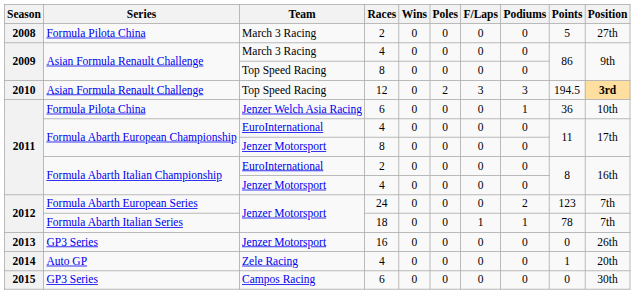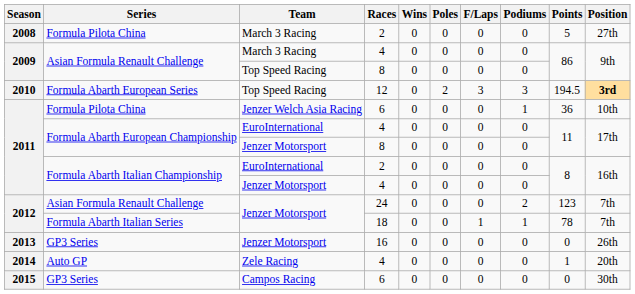 <table class="wikitable" style="font-size: 90%; text-align:center">
 <tr>
 <th>Season</th>
 <th>Series</th>
 <th>Team</th>
 <th>Races</th>
 <th>Wins</th>
 <th>Poles</th>
 <th>F/Laps</th>
 <th>Podiums</th>
 <th>Points</th>
 <th>Position</th>
 </tr>
 <tr>
 <th>2008</th>
 <td align=left><a href='#'>Formula Pilota China</a></td>
 <td align=left>March 3 Racing</td>
 <td>2</td>
 <td>0</td>
 <td>0</td>
 <td>0</td>
 <td>0</td>
 <td>5</td>
 <td>27th</td>
 </tr>
 <tr>
 <th rowspan=2>2009</th>
 <td align=left rowspan=2><a href='#'>Asian Formula Renault Challenge</a></td>
 <td align=left>March 3 Racing</td>
 <td>4</td>
 <td>0</td>
 <td>0</td>
 <td>0</td>
 <td>0</td>
 <td rowspan=2>86</td>
 <td rowspan=2>9th</td>
 </tr>
 <tr>
 <td align=left>Top Speed Racing</td>
 <td>8</td>
 <td>0</td>
 <td>0</td>
 <td>0</td>
 <td>0</td>
 </tr>
 <tr>
 <th>2010</th>
-<td align=left><a href='#'>Asian Formula Renault Challenge</a></td>
+<td align=left><a href='#'>Formula Abarth European Series</a></td>
 <td align=left>Top Speed Racing</td>
 <td>12</td>
 <td>0</td>
 <td>2</td>
 <td>3</td>
 <td>3</td>
 <td>194.5</td>
 <td style="background:#ffdf9f;"><strong>3rd</strong></td>
 </tr>
 <tr>
 <th rowspan=5>2011</th>
 <td align=left><a href='#'>Formula Pilota China</a></td>
 <td align=left><a href='#'>Jenzer Welch Asia Racing</a></td>
 <td>6</td>
 <td>0</td>
 <td>0</td>
 <td>0</td>
 <td>1</td>
 <td>36</td>
 <td>10th</td>
 </tr>
 <tr>
 <td align=left rowspan=2><a href='#'>Formula Abarth European Championship</a></td>
 <td align=left><a href='#'>EuroInternational</a></td>
 <td>4</td>
 <td>0</td>
 <td>0</td>
 <td>0</td>
 <td>0</td>
 <td rowspan=2>11</td>
 <td rowspan=2>17th</td>
 </tr>
 <tr>
 <td align=left><a href='#'>Jenzer Motorsport</a></td>
 <td>8</td>
 <td>0</td>
 <td>0</td>
 <td>0</td>
 <td>0</td>
 </tr>
 <tr>
 <td align=left rowspan=2><a href='#'>Formula Abarth Italian Championship</a></td>
 <td align=left><a href='#'>EuroInternational</a></td>
 <td>2</td>
 <td>0</td>
 <td>0</td>
 <td>0</td>
 <td>0</td>
 <td rowspan=2>8</td>
 <td rowspan=2>16th</td>
 </tr>
 <tr>
 <td align=left><a href='#'>Jenzer Motorsport</a></td>
 <td>4</td>
 <td>0</td>
 <td>0</td>
 <td>0</td>
 <td>0</td>
 </tr>
 <tr>
 <th rowspan=2>2012</th>
-<td align=left><a href='#'>Formula Abarth European Series</a></td>
+<td align=left><a href='#'>Asian Formula Renault Challenge</a></td>
 <td align=left rowspan=2><a href='#'>Jenzer Motorsport</a></td>
 <td>24</td>
 <td>0</td>
 <td>0</td>
 <td>0</td>
 <td>2</td>
 <td>123</td>
 <td>7th</td>
 </tr>
 <tr>
 <td align=left><a href='#'>Formula Abarth Italian Series</a></td>
 <td>18</td>
 <td>0</td>
 <td>0</td>
 <td>1</td>
 <td>1</td>
 <td>78</td>
 <td>7th</td>
 </tr>
 <tr>
 <th>2013</th>
 <td align=left><a href='#'>GP3 Series</a></td>
 <td align=left><a href='#'>Jenzer Motorsport</a></td>
 <td>16</td>
 <td>0</td>
 <td>0</td>
 <td>0</td>
 <td>0</td>
 <td>0</td>
 <td>26th</td>
 </tr>
 <tr>
 <th>2014</th>
 <td align=left><a href='#'>Auto GP</a></td>
 <td align=left><a href='#'>Zele Racing</a></td>
 <td>4</td>
 <td>0</td>
 <td>0</td>
 <td>0</td>
 <td>0</td>
 <td>1</td>
 <td>20th</td>
 </tr>
 <tr>
 <th>2015</th>
 <td align=left><a href='#'>GP3 Series</a></td>
 <td align=left><a href='#'>Campos Racing</a></td>
 <td>6</td>
 <td>0</td>
 <td>0</td>
 <td>0</td>
 <td>0</td>
 <td>0</td>
 <td>30th</td>
 </tr>
 </table>
